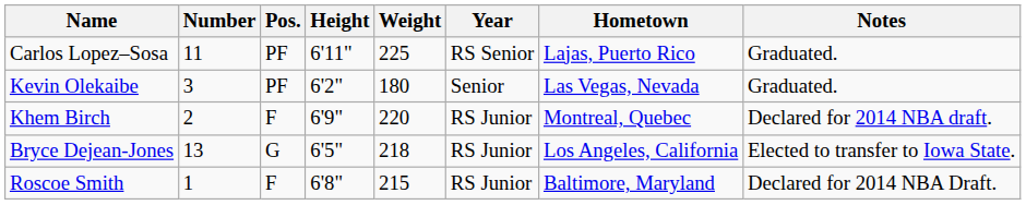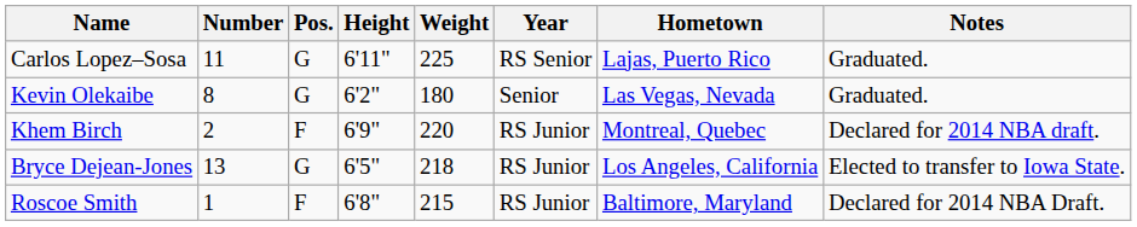 <table class="wikitable sortable" border="1">
 <tr>
 <th>Name</th>
 <th>Number</th>
 <th>Pos.</th>
 <th>Height</th>
 <th>Weight</th>
 <th>Year</th>
 <th>Hometown</th>
 <th class="unsortable">Notes</th>
 </tr>
 <tr>
 <td sortname>Carlos Lopez–Sosa</td>
 <td>11</td>
-<td>PF</td>
+<td>G</td>
 <td>6'11"</td>
 <td>225</td>
 <td>RS Senior</td>
 <td><a href='#'>Lajas, Puerto Rico</a></td>
 <td>Graduated.</td>
 </tr>
 <tr>
 <td sortname><a href='#'>Kevin Olekaibe</a></td>
-<td>3</td>
-<td>PF</td>
+<td>8</td>
+<td>G</td>
 <td>6'2"</td>
 <td>180</td>
 <td>Senior</td>
 <td><a href='#'>Las Vegas, Nevada</a></td>
 <td>Graduated.</td>
 </tr>
 <tr>
 <td sortname><a href='#'>Khem Birch</a></td>
 <td>2</td>
 <td>F</td>
 <td>6'9"</td>
 <td>220</td>
 <td>RS Junior</td>
 <td><a href='#'>Montreal, Quebec</a></td>
 <td>Declared for <a href='#'>2014 NBA draft</a>.</td>
 </tr>
 <tr>
 <td sortname><a href='#'>Bryce Dejean-Jones</a></td>
 <td>13</td>
 <td>G</td>
 <td>6'5"</td>
 <td>218</td>
 <td>RS Junior</td>
 <td><a href='#'>Los Angeles, California</a></td>
 <td>Elected to transfer to <a href='#'>Iowa State</a>.</td>
 </tr>
 <tr>
 <td sortname><a href='#'>Roscoe Smith</a></td>
 <td>1</td>
 <td>F</td>
 <td>6'8"</td>
 <td>215</td>
 <td>RS Junior</td>
 <td><a href='#'>Baltimore, Maryland</a></td>
 <td>Declared for 2014 NBA Draft.</td>
 </tr>
 </table>
